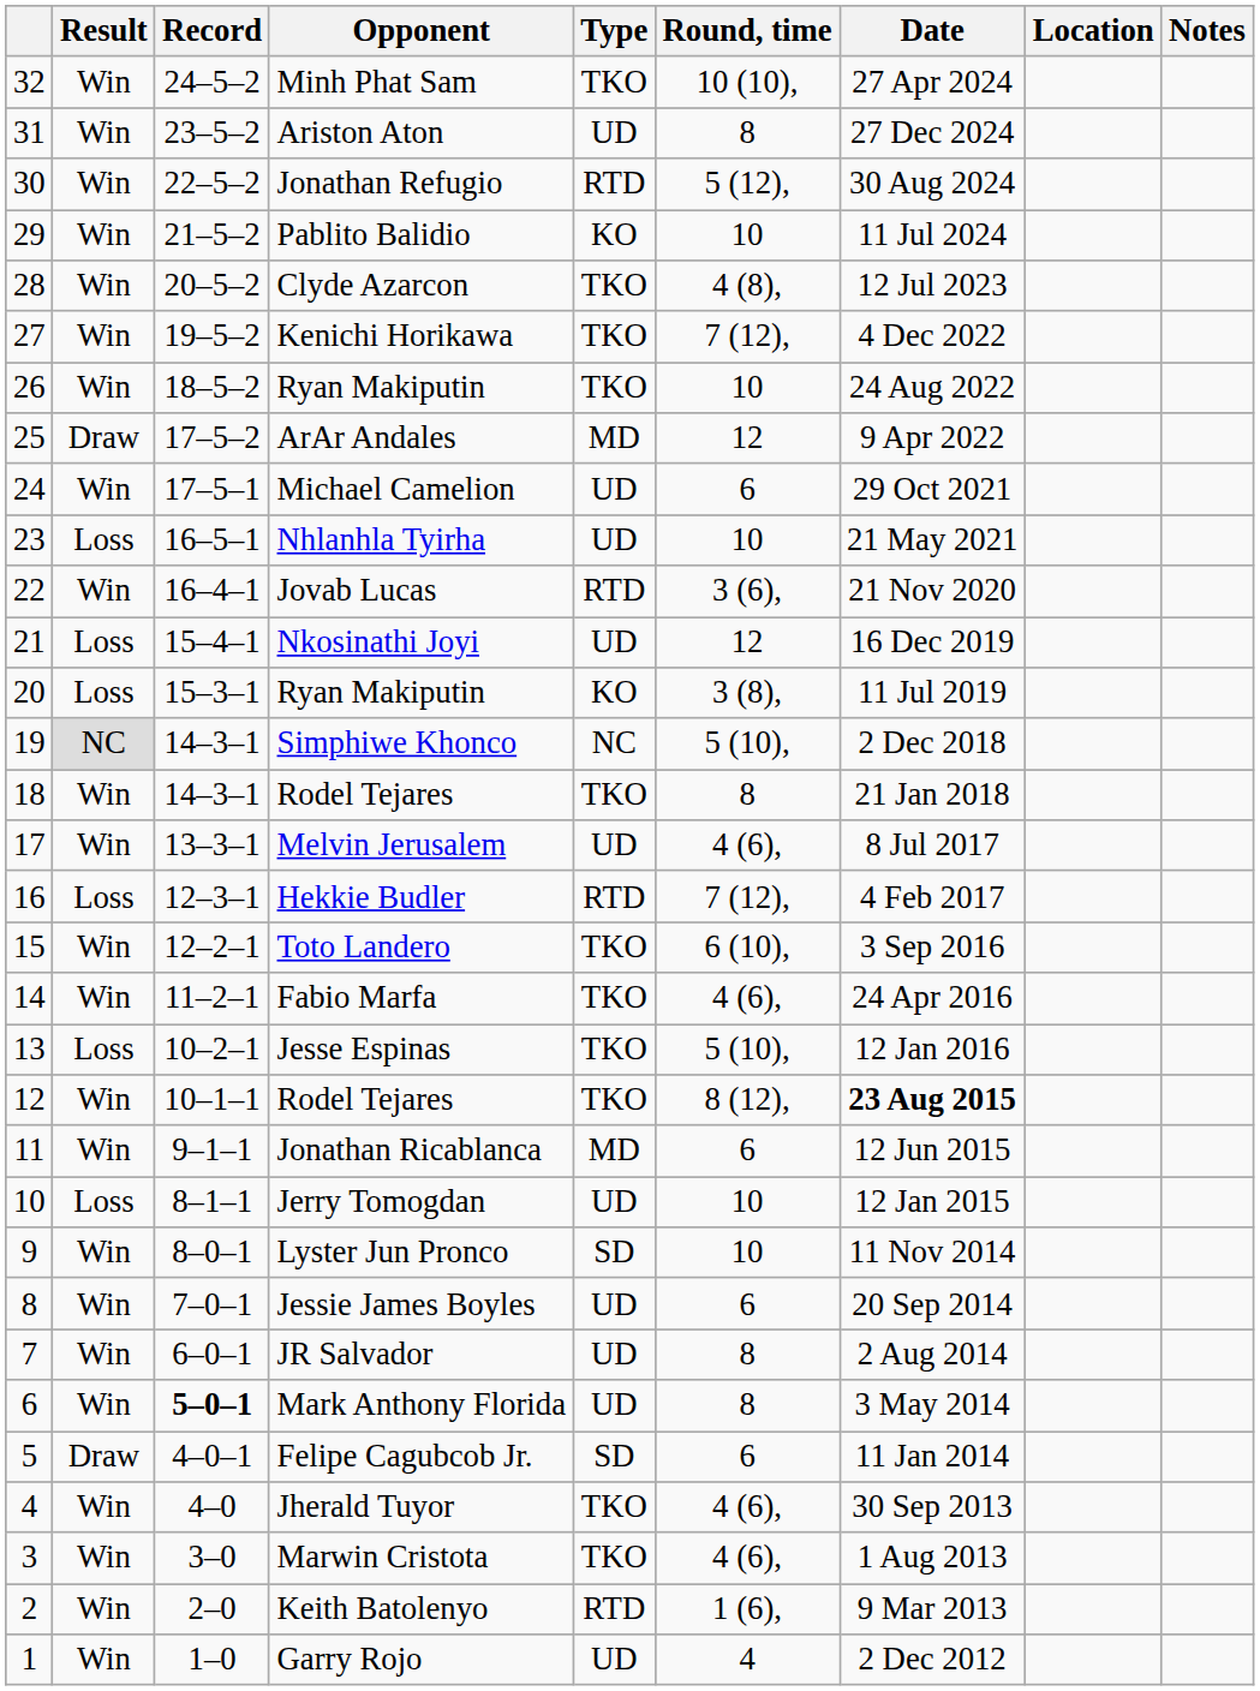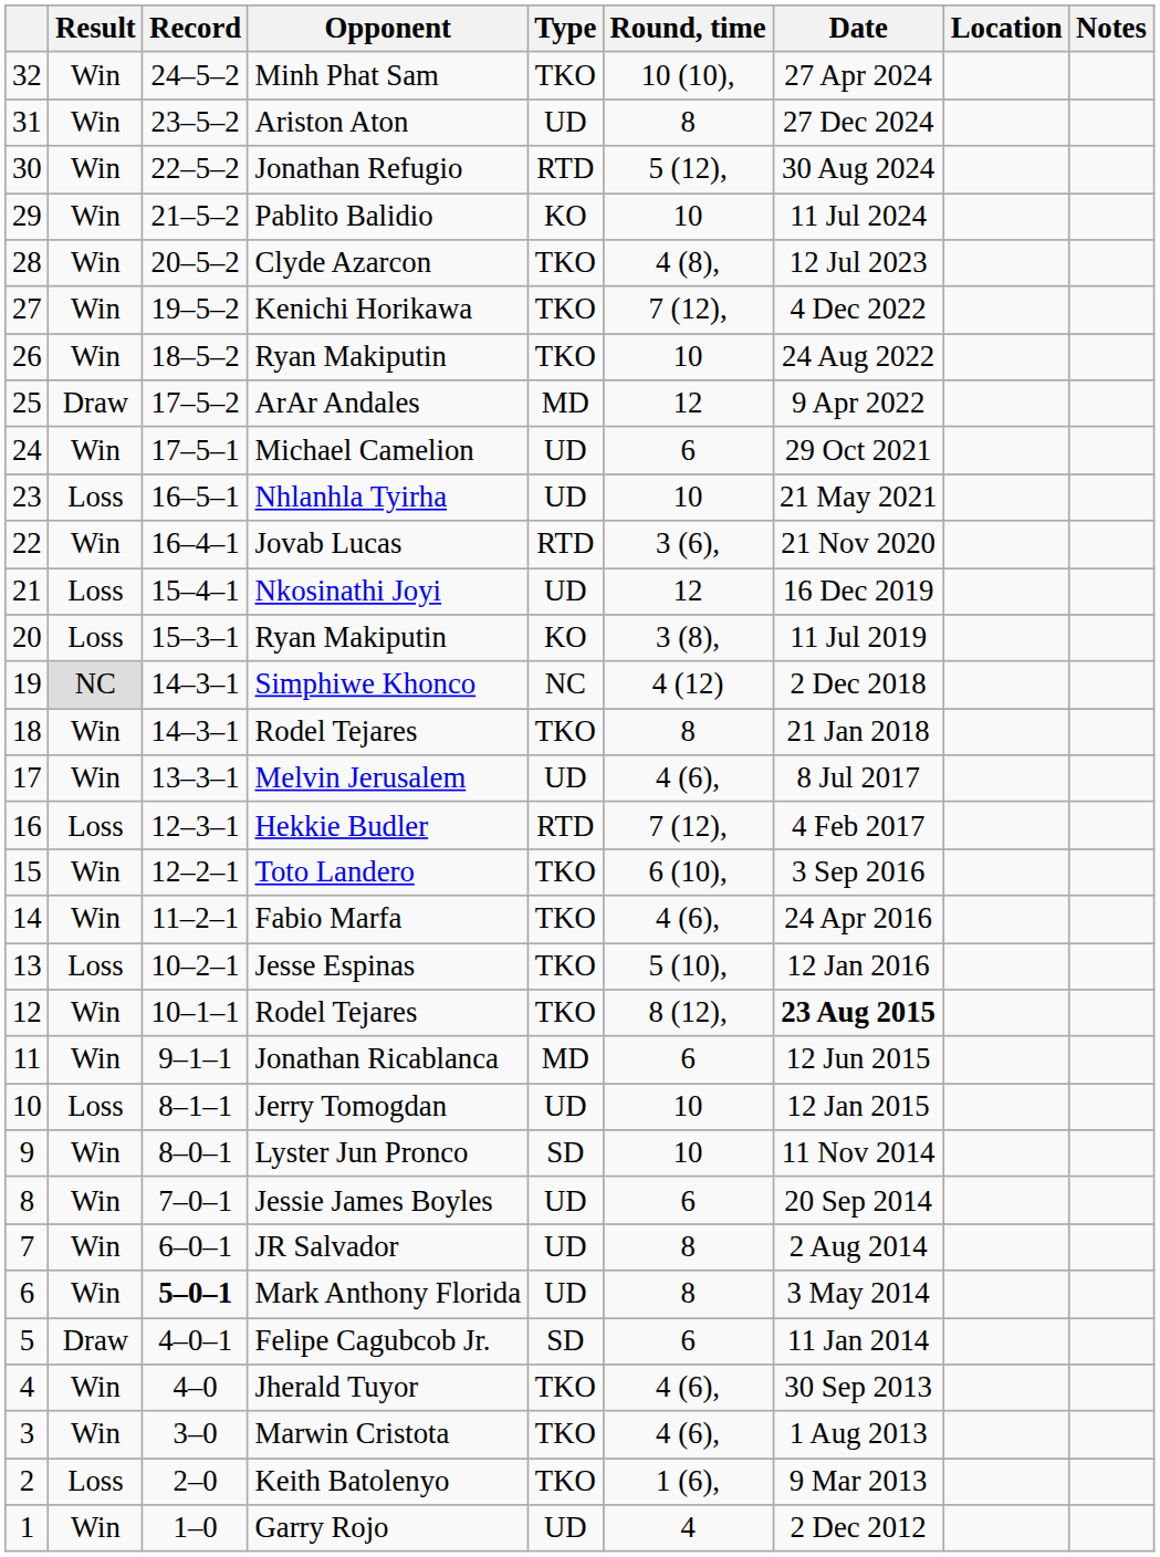 <table class="wikitable" style="text-align:center">
 <tr>
 <th></th>
 <th>Result</th>
 <th>Record</th>
 <th>Opponent</th>
 <th>Type</th>
 <th>Round, time</th>
 <th>Date</th>
 <th>Location</th>
 <th>Notes</th>
 </tr>
 <tr>
 <td>32</td>
 <td>Win</td>
 <td>24–5–2 </td>
 <td style="text-align:left;">Minh Phat Sam</td>
 <td>TKO</td>
 <td>10 (10), </td>
 <td>27 Apr 2024</td>
 <td style="text-align:left;"></td>
 <td style="text-align:left;"></td>
 </tr>
 <tr>
 <td>31</td>
 <td>Win</td>
 <td>23–5–2 </td>
 <td style="text-align:left;">Ariston Aton</td>
 <td>UD</td>
 <td>8</td>
 <td>27 Dec 2024</td>
 <td style="text-align:left;"></td>
 <td></td>
 </tr>
 <tr>
 <td>30</td>
 <td>Win</td>
 <td>22–5–2 </td>
 <td style="text-align:left;">Jonathan Refugio</td>
 <td>RTD</td>
 <td>5 (12), </td>
 <td>30 Aug 2024</td>
 <td style="text-align:left;"></td>
 <td style="text-align:left;"></td>
 </tr>
 <tr>
 <td>29</td>
 <td>Win</td>
 <td>21–5–2 </td>
 <td style="text-align:left;">Pablito Balidio</td>
 <td>KO</td>
 <td>10</td>
 <td>11 Jul 2024</td>
 <td style="text-align:left;"></td>
 <td></td>
 </tr>
 <tr>
 <td>28</td>
 <td>Win</td>
 <td>20–5–2 </td>
 <td style="text-align:left;">Clyde Azarcon</td>
 <td>TKO</td>
 <td>4 (8), </td>
 <td>12 Jul 2023</td>
 <td style="text-align:left;"></td>
 <td></td>
 </tr>
 <tr>
 <td>27</td>
 <td>Win</td>
 <td>19–5–2 </td>
 <td style="text-align:left;">Kenichi Horikawa</td>
 <td>TKO</td>
 <td>7 (12), </td>
 <td>4 Dec 2022</td>
 <td style="text-align:left;"></td>
 <td style="text-align:left;"></td>
 </tr>
 <tr>
 <td>26</td>
 <td>Win</td>
 <td>18–5–2 </td>
 <td style="text-align:left;">Ryan Makiputin</td>
 <td>TKO</td>
 <td>10</td>
 <td>24 Aug 2022</td>
 <td style="text-align:left;"></td>
 <td></td>
 </tr>
 <tr>
 <td>25</td>
 <td>Draw</td>
 <td>17–5–2 </td>
 <td style="text-align:left;">ArAr Andales</td>
 <td>MD</td>
 <td>12</td>
 <td>9 Apr 2022</td>
 <td style="text-align:left;"></td>
 <td style="text-align:left;"></td>
 </tr>
 <tr>
 <td>24</td>
 <td>Win</td>
 <td>17–5–1 </td>
 <td style="text-align:left;">Michael Camelion</td>
 <td>UD</td>
 <td>6</td>
 <td>29 Oct 2021</td>
 <td style="text-align:left;"></td>
 <td></td>
 </tr>
 <tr>
 <td>23</td>
 <td>Loss</td>
 <td>16–5–1 </td>
 <td style="text-align:left;"><a href='#'>Nhlanhla Tyirha</a></td>
 <td>UD</td>
 <td>10</td>
 <td>21 May 2021</td>
 <td style="text-align:left;"></td>
 <td style="text-align:left;"></td>
 </tr>
 <tr>
 <td>22</td>
 <td>Win</td>
 <td>16–4–1 </td>
 <td style="text-align:left;">Jovab Lucas</td>
 <td>RTD</td>
 <td>3 (6), </td>
 <td>21 Nov 2020</td>
 <td style="text-align:left;"></td>
 <td></td>
 </tr>
 <tr>
 <td>21</td>
 <td>Loss</td>
 <td>15–4–1 </td>
 <td style="text-align:left;"><a href='#'>Nkosinathi Joyi</a></td>
 <td>UD</td>
 <td>12</td>
 <td>16 Dec 2019</td>
 <td style="text-align:left;"></td>
 <td style="text-align:left;"></td>
 </tr>
 <tr>
 <td>20</td>
 <td>Loss</td>
 <td>15–3–1 </td>
 <td style="text-align:left;">Ryan Makiputin</td>
 <td>KO</td>
 <td>3 (8), </td>
 <td>11 Jul 2019</td>
 <td style="text-align:left;"></td>
 <td></td>
 </tr>
 <tr>
 <td>19</td>
 <td style="background: #DDD">NC</td>
 <td>14–3–1 </td>
 <td style="text-align:left;"><a href='#'>Simphiwe Khonco</a></td>
 <td>NC</td>
-<td>5 (10), </td>
+<td>4 (12)</td>
 <td>2 Dec 2018</td>
 <td style="text-align:left;"></td>
 <td style="text-align:left;"></td>
 </tr>
 <tr>
 <td>18</td>
 <td>Win</td>
 <td>14–3–1</td>
 <td style="text-align:left;">Rodel Tejares</td>
 <td>TKO</td>
 <td>8</td>
 <td>21 Jan 2018</td>
 <td style="text-align:left;"></td>
 <td></td>
 </tr>
 <tr>
 <td>17</td>
 <td>Win</td>
 <td>13–3–1</td>
 <td style="text-align:left;"><a href='#'>Melvin Jerusalem</a></td>
 <td>UD</td>
 <td>4 (6), </td>
 <td>8 Jul 2017</td>
 <td style="text-align:left;"></td>
 <td></td>
 </tr>
 <tr>
 <td>16</td>
 <td>Loss</td>
 <td>12–3–1</td>
 <td style="text-align:left;"><a href='#'>Hekkie Budler</a></td>
 <td>RTD</td>
 <td>7 (12), </td>
 <td>4 Feb 2017</td>
 <td style="text-align:left;"></td>
 <td style="text-align:left;"></td>
 </tr>
 <tr>
 <td>15</td>
 <td>Win</td>
 <td>12–2–1</td>
 <td style="text-align:left;"><a href='#'>Toto Landero</a></td>
 <td>TKO</td>
 <td>6 (10), </td>
 <td>3 Sep 2016</td>
 <td style="text-align:left;"></td>
 <td></td>
 </tr>
 <tr>
 <td>14</td>
 <td>Win</td>
 <td>11–2–1</td>
 <td style="text-align:left;">Fabio Marfa</td>
 <td>TKO</td>
 <td>4 (6), </td>
 <td>24 Apr 2016</td>
 <td style="text-align:left;"></td>
 <td></td>
 </tr>
 <tr>
 <td>13</td>
 <td>Loss</td>
 <td>10–2–1</td>
 <td style="text-align:left;">Jesse Espinas</td>
 <td>TKO</td>
 <td>5 (10), </td>
 <td>12 Jan 2016</td>
 <td style="text-align:left;"></td>
 <td style="text-align:left;"></td>
 </tr>
 <tr>
 <td>12</td>
 <td>Win</td>
 <td>10–1–1</td>
 <td style="text-align:left;">Rodel Tejares</td>
 <td>TKO</td>
 <td>8 (12), </td>
 <td><strong>23 Aug 2015</strong></td>
 <td style="text-align:left;"></td>
 <td style="text-align:left;"></td>
 </tr>
 <tr>
 <td>11</td>
 <td>Win</td>
 <td>9–1–1</td>
 <td style="text-align:left;">Jonathan Ricablanca</td>
 <td>MD</td>
 <td>6</td>
 <td>12 Jun 2015</td>
 <td style="text-align:left;"></td>
 <td></td>
 </tr>
 <tr>
 <td>10</td>
 <td>Loss</td>
 <td>8–1–1</td>
 <td style="text-align:left;">Jerry Tomogdan</td>
 <td>UD</td>
 <td>10</td>
 <td>12 Jan 2015</td>
 <td style="text-align:left;"></td>
 <td style="text-align:left;"></td>
 </tr>
 <tr>
 <td>9</td>
 <td>Win</td>
 <td>8–0–1</td>
 <td style="text-align:left;">Lyster Jun Pronco</td>
 <td>SD</td>
 <td>10</td>
 <td>11 Nov 2014</td>
 <td style="text-align:left;"></td>
 <td></td>
 </tr>
 <tr>
 <td>8</td>
 <td>Win</td>
 <td>7–0–1</td>
 <td style="text-align:left;">Jessie James Boyles</td>
 <td>UD</td>
 <td>6</td>
 <td>20 Sep 2014</td>
 <td style="text-align:left;"></td>
 <td></td>
 </tr>
 <tr>
 <td>7</td>
 <td>Win</td>
 <td>6–0–1</td>
 <td style="text-align:left;">JR Salvador</td>
 <td>UD</td>
 <td>8</td>
 <td>2 Aug 2014</td>
 <td style="text-align:left;"></td>
 <td></td>
 </tr>
 <tr>
 <td>6</td>
 <td>Win</td>
 <td><strong>5–0–1</strong></td>
 <td style="text-align:left;">Mark Anthony Florida</td>
 <td>UD</td>
 <td>8</td>
 <td>3 May 2014</td>
 <td style="text-align:left;"></td>
 <td></td>
 </tr>
 <tr>
 <td>5</td>
 <td>Draw</td>
 <td>4–0–1</td>
 <td style="text-align:left;">Felipe Cagubcob Jr.</td>
 <td>SD</td>
 <td>6</td>
 <td>11 Jan 2014</td>
 <td style="text-align:left;"></td>
 <td></td>
 </tr>
 <tr>
 <td>4</td>
 <td>Win</td>
 <td>4–0</td>
 <td style="text-align:left;">Jherald Tuyor</td>
 <td>TKO</td>
 <td>4 (6), </td>
 <td>30 Sep 2013</td>
 <td style="text-align:left;"></td>
 <td></td>
 </tr>
 <tr>
 <td>3</td>
 <td>Win</td>
 <td>3–0</td>
 <td style="text-align:left;">Marwin Cristota</td>
 <td>TKO</td>
 <td>4 (6), </td>
 <td>1 Aug 2013</td>
 <td style="text-align:left;"></td>
 <td></td>
 </tr>
 <tr>
 <td>2</td>
-<td>Win</td>
+<td>Loss</td>
 <td>2–0</td>
 <td style="text-align:left;">Keith Batolenyo</td>
-<td>RTD</td>
+<td>TKO</td>
 <td>1 (6), </td>
 <td>9 Mar 2013</td>
 <td style="text-align:left;"></td>
 <td></td>
 </tr>
 <tr>
 <td>1</td>
 <td>Win</td>
 <td>1–0</td>
 <td style="text-align:left;">Garry Rojo</td>
 <td>UD</td>
 <td>4</td>
 <td>2 Dec 2012</td>
 <td style="text-align:left;"></td>
 <td></td>
 </tr>
 </table>
